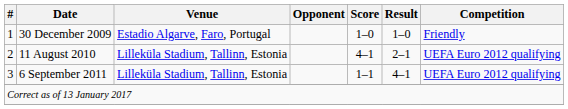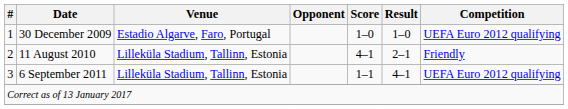 <table class="wikitable" style="font-size:95%;">
 <tr>
 <th>#</th>
 <th>Date</th>
 <th>Venue</th>
 <th>Opponent</th>
 <th>Score</th>
 <th>Result</th>
 <th>Competition</th>
 </tr>
 <tr align=center>
 <td>1</td>
 <td align=left>30 December 2009</td>
 <td align=left><a href='#'>Estadio Algarve</a>, <a href='#'>Faro</a>, Portugal</td>
 <td align=left></td>
 <td>1–0</td>
 <td>1–0</td>
-<td align=left><a href='#'>Friendly</a></td>
+<td align=left><a href='#'>UEFA Euro 2012 qualifying</a></td>
 </tr>
 <tr align=center>
 <td>2</td>
 <td align=left>11 August 2010</td>
 <td align=left><a href='#'>Lilleküla Stadium</a>, <a href='#'>Tallinn</a>, Estonia</td>
 <td align=left></td>
 <td>4–1</td>
 <td>2–1</td>
-<td align=left><a href='#'>UEFA Euro 2012 qualifying</a></td>
+<td align=left><a href='#'>Friendly</a></td>
 </tr>
 <tr align=center>
 <td>3</td>
 <td align=left>6 September 2011</td>
 <td align=left><a href='#'>Lilleküla Stadium</a>, <a href='#'>Tallinn</a>, Estonia</td>
 <td align=left></td>
 <td>1–1</td>
 <td>4–1</td>
 <td align=left><a href='#'>UEFA Euro 2012 qualifying</a></td>
 </tr>
 <tr align=center>
 </tr>
 <tr>
 <td colspan="12"><small><em>Correct as of 13 January 2017</em></small></td>
 </tr>
 <tr>
 </tr>
 </table>
